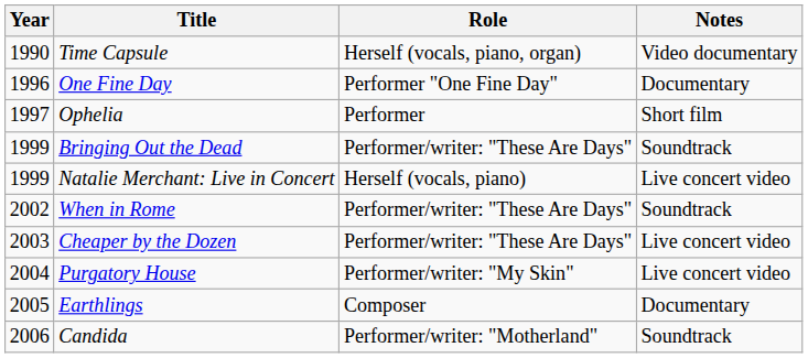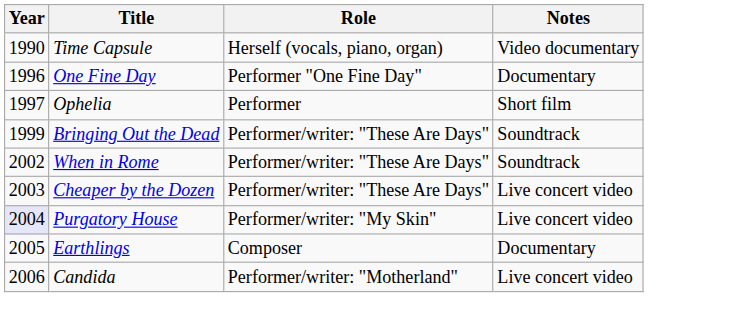 <table class="wikitable">
 <tr>
 <th>Year</th>
 <th>Title</th>
 <th>Role</th>
 <th>Notes</th>
 </tr>
 <tr>
 <td>1990</td>
 <td><em>Time Capsule</em></td>
 <td>Herself (vocals, piano, organ)</td>
 <td>Video documentary</td>
 </tr>
 <tr>
 <td>1996</td>
 <td><em><a href='#'>One Fine Day</a></em></td>
 <td>Performer "One Fine Day"</td>
 <td>Documentary</td>
 </tr>
 <tr>
 <td>1997</td>
 <td><em>Ophelia</em></td>
 <td>Performer</td>
 <td>Short film</td>
 </tr>
 <tr>
 <td>1999</td>
 <td><em><a href='#'>Bringing Out the Dead</a></em></td>
 <td>Performer/writer: "These Are Days"</td>
 <td>Soundtrack</td>
 </tr>
 <tr>
-<td>1999</td>
-<td><em>Natalie Merchant: Live in Concert</em></td>
-<td>Herself (vocals, piano)</td>
-<td>Live concert video</td>
-</tr>
-<tr>
 <td>2002</td>
 <td><em><a href='#'>When in Rome</a></em></td>
 <td>Performer/writer: "These Are Days"</td>
 <td>Soundtrack</td>
 </tr>
 <tr>
 <td>2003</td>
 <td><em><a href='#'>Cheaper by the Dozen</a></em></td>
 <td>Performer/writer: "These Are Days"</td>
 <td>Live concert video</td>
 </tr>
 <tr>
-<td>2004</td>
+<td style="background: lavender;">2004</td>
 <td><em><a href='#'>Purgatory House</a></em></td>
 <td>Performer/writer: "My Skin"</td>
 <td>Live concert video</td>
 </tr>
 <tr>
 <td>2005</td>
 <td><em><a href='#'>Earthlings</a></em></td>
 <td>Composer</td>
 <td>Documentary</td>
 </tr>
 <tr>
 <td>2006</td>
 <td><em>Candida</em></td>
 <td>Performer/writer: "Motherland"</td>
-<td>Soundtrack</td>
+<td>Live concert video</td>
 </tr>
 </table>
